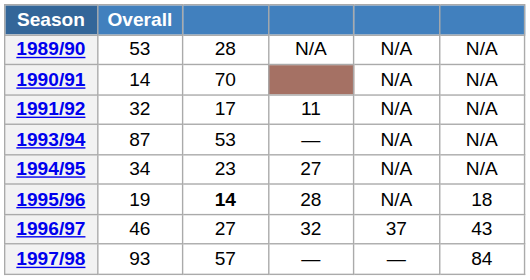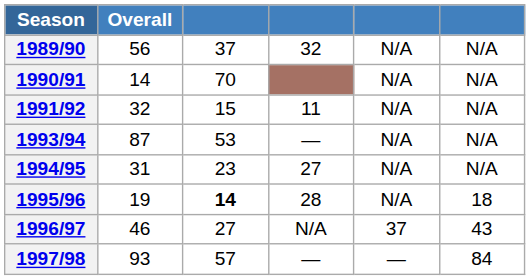 <table class="wikitable" style="font-size:86%; text-align:center; border:grey solid 1px; border-collapse:collapse; background:#ffffff;">
 <tr>
 <th style="background-color:#369; color:white; width:60px;"> Season </th>
 <th style="background-color:#4180be; color:white; width:55px;">Overall</th>
 <th style="background-color:#4180be; color:white; width:55px;"></th>
 <th style="background-color:#4180be; color:white; width:55px;"></th>
 <th style="background-color:#4180be; color:white; width:55px;"></th>
 <th style="background-color:#4180be; color:white; width:55px;"></th>
 </tr>
 <tr>
 <th scope=row align=center><a href='#'>1989/90</a></th>
-<td align=center>53</td>
-<td align=center>28</td>
-<td align=center>N/A</td>
+<td align=center>56</td>
+<td align=center>37</td>
+<td align=center>32</td>
 <td align=center>N/A</td>
 <td align=center>N/A</td>
 </tr>
 <tr>
 <th scope=row align=center><a href='#'>1990/91</a></th>
 <td align=center>14</td>
 <td align=center>70</td>
 <td align=center bgcolor=#A57164></td>
 <td align=center>N/A</td>
 <td align=center>N/A</td>
 </tr>
 <tr>
 <th scope=row align=center><a href='#'>1991/92</a></th>
 <td align=center>32</td>
-<td align=center>17</td>
+<td align=center>15</td>
 <td align=center>11</td>
 <td align=center>N/A</td>
 <td align=center>N/A</td>
 </tr>
 <tr>
 <th scope=row align=center><a href='#'>1993/94</a></th>
 <td align=center>87</td>
 <td align=center>53</td>
 <td align=center>—</td>
 <td align=center>N/A</td>
 <td align=center>N/A</td>
 </tr>
 <tr>
 <th scope=row align=center><a href='#'>1994/95</a></th>
-<td align=center>34</td>
+<td align=center>31</td>
 <td align=center>23</td>
 <td align=center>27</td>
 <td align=center>N/A</td>
 <td align=center>N/A</td>
 </tr>
 <tr>
 <th scope=row align=center><a href='#'>1995/96</a></th>
 <td align=center>19</td>
 <td align=center><strong>14</strong></td>
 <td align=center>28</td>
 <td align=center>N/A</td>
 <td align=center>18</td>
 </tr>
 <tr>
 <th scope=row align=center><a href='#'>1996/97</a></th>
 <td align=center>46</td>
 <td align=center>27</td>
-<td align=center>32</td>
+<td align=center>N/A</td>
 <td align=center>37</td>
 <td align=center>43</td>
 </tr>
 <tr>
 <th scope=row align=center><a href='#'>1997/98</a></th>
 <td align=center>93</td>
 <td align=center>57</td>
 <td align=center>—</td>
 <td align=center>—</td>
 <td align=center>84</td>
 </tr>
 </table>
